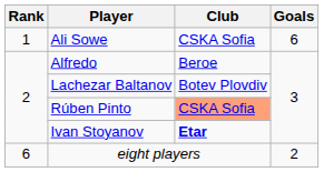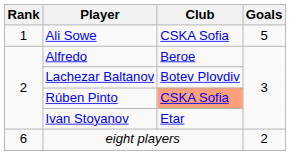 <table class="wikitable" style="text-align:center">
 <tr>
 <th>Rank</th>
 <th>Player</th>
 <th>Club</th>
 <th>Goals</th>
 </tr>
 <tr>
 <td rowspan="1">1</td>
 <td align=left> <a href='#'>Ali Sowe</a></td>
 <td align=left><a href='#'>CSKA Sofia</a></td>
-<td rowspan="1">6</td>
+<td rowspan="1">5</td>
 </tr>
 <tr>
 <td rowspan="4">2</td>
 <td align=left> <a href='#'>Alfredo</a></td>
 <td align=left><a href='#'>Beroe</a></td>
 <td rowspan="4">3</td>
 </tr>
 <tr>
 <td align=left> <a href='#'>Lachezar Baltanov</a></td>
 <td align=left><a href='#'>Botev Plovdiv</a></td>
 </tr>
 <tr>
 <td align=left> <a href='#'>Rúben Pinto</a></td>
 <td align=left style="background: lightsalmon;"><a href='#'>CSKA Sofia</a></td>
 </tr>
 <tr>
 <td align=left> <a href='#'>Ivan Stoyanov</a></td>
-<td align=left><strong><a href='#'>Etar</a></strong></td>
+<td align=left><a href='#'>Etar</a></td>
 </tr>
 <tr>
 <td rowspan="8">6</td>
 <td colspan="2"><em>eight players</em></td>
 <td rowspan="8">2</td>
 </tr>
 </table>
